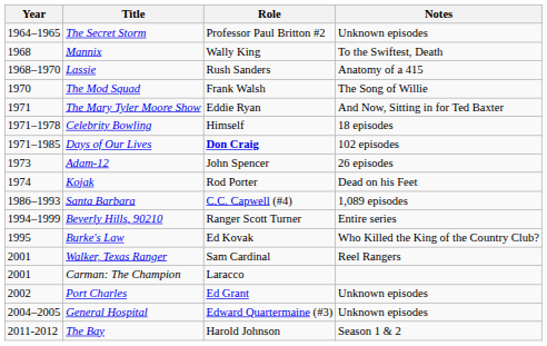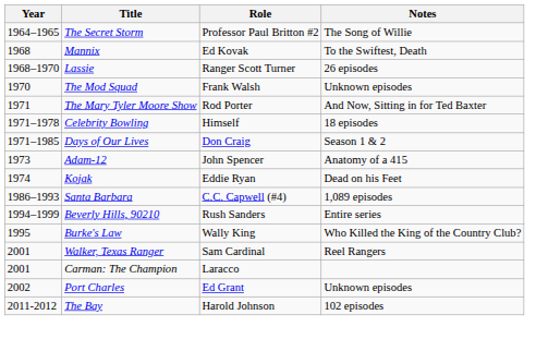 <table class="wikitable sortable">
 <tr>
 <th>Year</th>
 <th>Title</th>
 <th>Role</th>
 <th class="unsortable">Notes</th>
 </tr>
 <tr>
 <td>1964–1965</td>
 <td><em><a href='#'>The Secret Storm</a></em></td>
 <td>Professor Paul Britton #2</td>
-<td> Unknown episodes</td>
+<td>The Song of Willie</td>
 </tr>
 <tr>
 <td>1968</td>
 <td><em><a href='#'>Mannix</a></em></td>
-<td>Wally King</td>
+<td>Ed Kovak</td>
 <td>To the Swiftest, Death</td>
 </tr>
 <tr>
 <td>1968–1970</td>
 <td><em><a href='#'>Lassie</a></em></td>
-<td>Rush Sanders</td>
-<td>Anatomy of a 415</td>
+<td>Ranger Scott Turner</td>
+<td>26 episodes</td>
 </tr>
 <tr>
 <td>1970</td>
 <td><em><a href='#'>The Mod Squad</a></em></td>
 <td>Frank Walsh</td>
-<td>The Song of Willie</td>
+<td> Unknown episodes</td>
 </tr>
 <tr>
 <td>1971</td>
 <td><em><a href='#'>The Mary Tyler Moore Show</a></em></td>
-<td>Eddie Ryan</td>
+<td>Rod Porter</td>
 <td>And Now, Sitting in for Ted Baxter</td>
 </tr>
 <tr>
 <td>1971–1978</td>
 <td><em><a href='#'>Celebrity Bowling</a></em></td>
 <td>Himself</td>
 <td>18 episodes</td>
 </tr>
 <tr>
 <td>1971–1985</td>
 <td><em><a href='#'>Days of Our Lives</a></em></td>
-<td><strong><a href='#'>Don Craig</a></strong></td>
-<td>102 episodes</td>
+<td><a href='#'>Don Craig</a></td>
+<td>Season 1 & 2</td>
 </tr>
 <tr>
 <td>1973</td>
 <td><em><a href='#'>Adam-12</a></em></td>
 <td>John Spencer</td>
-<td>26 episodes</td>
+<td>Anatomy of a 415</td>
 </tr>
 <tr>
 <td>1974</td>
 <td><em><a href='#'>Kojak</a></em></td>
-<td>Rod Porter</td>
+<td>Eddie Ryan</td>
 <td>Dead on his Feet</td>
 </tr>
 <tr>
 <td>1986–1993</td>
 <td><em><a href='#'>Santa Barbara</a></em></td>
 <td><a href='#'>C.C. Capwell</a> (#4)</td>
 <td>1,089 episodes</td>
 </tr>
 <tr>
 <td>1994–1999</td>
 <td><em><a href='#'>Beverly Hills, 90210</a></em></td>
-<td>Ranger Scott Turner</td>
+<td>Rush Sanders</td>
 <td>Entire series</td>
 </tr>
 <tr>
 <td>1995</td>
 <td><em><a href='#'>Burke's Law</a></em></td>
-<td>Ed Kovak</td>
+<td>Wally King</td>
 <td>Who Killed the King of the Country Club?</td>
 </tr>
 <tr>
 <td>2001</td>
 <td><em><a href='#'>Walker, Texas Ranger</a></em></td>
 <td>Sam Cardinal</td>
 <td>Reel Rangers</td>
 </tr>
 <tr>
 <td>2001</td>
 <td><em>Carman: The Champion</em></td>
 <td>Laracco</td>
 <td></td>
 </tr>
 <tr>
 <td>2002</td>
 <td><em><a href='#'>Port Charles</a></em></td>
 <td><a href='#'>Ed Grant</a></td>
 <td> Unknown episodes</td>
 </tr>
 <tr>
-<td>2004–2005</td>
-<td><em><a href='#'>General Hospital</a></em></td>
-<td><a href='#'>Edward Quartermaine</a> (#3)</td>
-<td> Unknown episodes</td>
-</tr>
-<tr>
 <td>2011-2012</td>
 <td><em><a href='#'>The Bay</a></em></td>
 <td>Harold Johnson</td>
-<td>Season 1 & 2</td>
+<td>102 episodes</td>
 </tr>
 </table>
